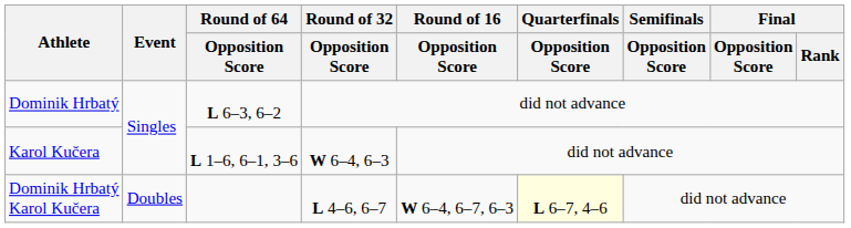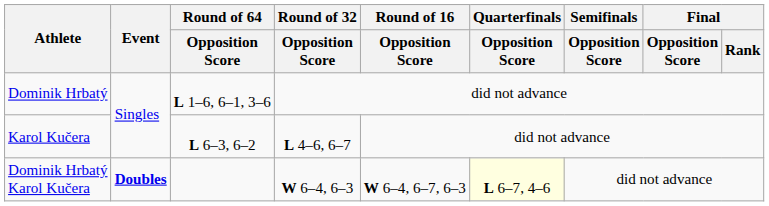 <table class="wikitable" border="1" style="font-size:90%">
 <tr>
 <th rowspan=2>Athlete</th>
 <th rowspan=2>Event</th>
 <th>Round of 64</th>
 <th>Round of 32</th>
 <th>Round of 16</th>
 <th>Quarterfinals</th>
 <th>Semifinals</th>
 <th colspan=2>Final</th>
 </tr>
 <tr>
 <th>Opposition<br>Score</th>
 <th>Opposition<br>Score</th>
 <th>Opposition<br>Score</th>
 <th>Opposition<br>Score</th>
 <th>Opposition<br>Score</th>
 <th>Opposition<br>Score</th>
 <th>Rank</th>
 </tr>
 <tr>
 <td><a href='#'>Dominik Hrbatý</a></td>
 <td rowspan=2><a href='#'>Singles</a></td>
-<td align=center><br><strong>L</strong> 6–3, 6–2</td>
+<td align=center><br><strong>L</strong> 1–6, 6–1, 3–6</td>
 <td align=center colspan=6>did not advance</td>
 </tr>
 <tr>
 <td><a href='#'>Karol Kučera</a></td>
-<td align=center><br><strong>L</strong> 1–6, 6–1, 3–6</td>
-<td align=center><br><strong>W</strong> 6–4, 6–3</td>
+<td align=center><br><strong>L</strong> 6–3, 6–2</td>
+<td align=center><br><strong>L</strong> 4–6, 6–7</td>
 <td align=center colspan=6>did not advance</td>
 </tr>
 <tr>
 <td><a href='#'>Dominik Hrbatý</a><br><a href='#'>Karol Kučera</a></td>
-<td rowspan=1><a href='#'>Doubles</a></td>
+<td rowspan=1><strong><a href='#'>Doubles</a></strong></td>
 <td></td>
-<td align=center><br><strong>L</strong> 4–6, 6–7</td>
+<td align=center><br><strong>W</strong> 6–4, 6–3</td>
 <td align=center><br><strong>W</strong> 6–4, 6–7, 6–3</td>
 <td align=center style="background: lightyellow;"><br><strong>L</strong> 6–7, 4–6</td>
 <td align=center colspan=6>did not advance</td>
 </tr>
 </table>
